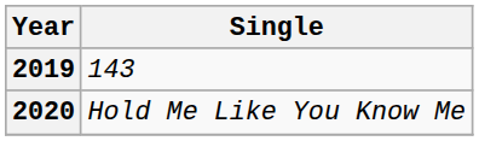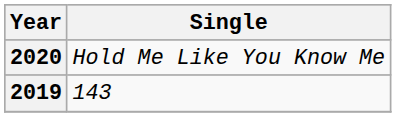 <table class="wikitable sortable plainrowheaders">
 <tr>
 <th scope="col">Year</th>
 <th scope="col" class="unsortable">Single</th>
 </tr>
 <tr>
+<th scope="row">2020</th>
+<td><em>Hold Me Like You Know Me</em></td>
+</tr>
+<tr>
 <th scope="row">2019</th>
 <td><em>143</em></td>
 </tr>
 <tr>
-<th scope="row">2020</th>
-<td><em>Hold Me Like You Know Me</em></td>
-</tr>
-<tr>
 </tr>
 </table>
